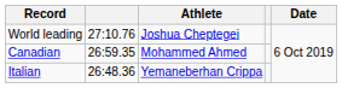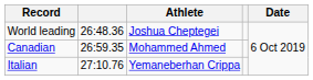 <table class="wikitable">
 <tr>
 <th>Record</th>
 <th></th>
 <th>Athlete</th>
 <th></th>
 <th>Date</th>
 </tr>
 <tr>
 <td>World leading</td>
-<td>27:10.76</td>
+<td>26:48.36</td>
 <td><a href='#'>Joshua Cheptegei</a></td>
 <td></td>
 <td rowspan=3 align=right>6 Oct 2019</td>
 </tr>
 <tr>
 <td><a href='#'>Canadian</a></td>
 <td>26:59.35</td>
 <td><a href='#'>Mohammed Ahmed</a></td>
 <td></td>
 </tr>
 <tr>
 <td><a href='#'>Italian</a></td>
-<td>26:48.36</td>
+<td>27:10.76</td>
 <td><a href='#'>Yemaneberhan Crippa</a></td>
 <td></td>
 </tr>
 </table>
